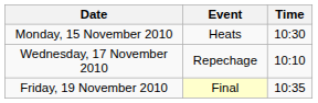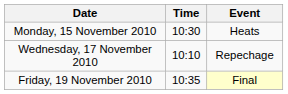 <table class = "wikitable" style="text-align:center;">
 <tr>
 <th width=220>Date</th>
+<th width=50>Time</th>
 <th width=100>Event</th>
-<th width=50>Time</th>
 </tr>
 <tr>
 <td>Monday, 15 November 2010</td>
+<td>10:30</td>
 <td>Heats</td>
-<td>10:30</td>
 </tr>
 <tr>
 <td>Wednesday, 17 November 2010</td>
+<td>10:10</td>
 <td>Repechage</td>
-<td>10:10</td>
 </tr>
 <tr>
 <td>Friday, 19 November 2010</td>
+<td>10:35</td>
 <td bgcolor=ffffcc>Final</td>
-<td>10:35</td>
 </tr>
 </table>
